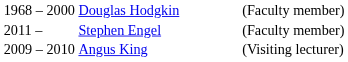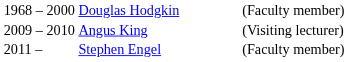 <table>
 <tr>
 <td width="80">1968 – 2000</td>
 <td width="180"><a href='#'>Douglas Hodgkin</a></td>
 <td>(Faculty member)</td>
 </tr>
 <tr>
+<td>2009 – 2010</td>
+<td><a href='#'>Angus King</a></td>
+<td>(Visiting lecturer)</td>
+</tr>
+<tr>
 <td>2011 –</td>
 <td><a href='#'>Stephen Engel</a></td>
 <td>(Faculty member)</td>
 </tr>
-<tr>
-<td>2009 – 2010</td>
-<td><a href='#'>Angus King</a></td>
-<td>(Visiting lecturer)</td>
-</tr>
 </table>
